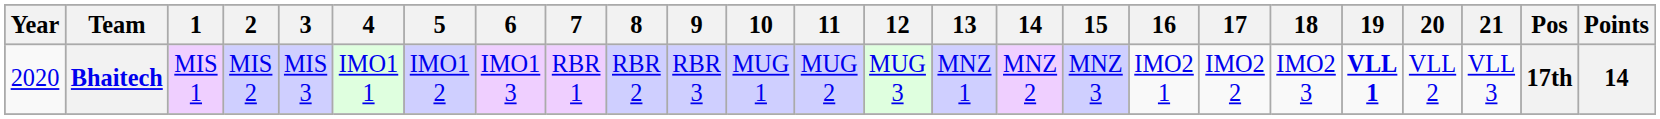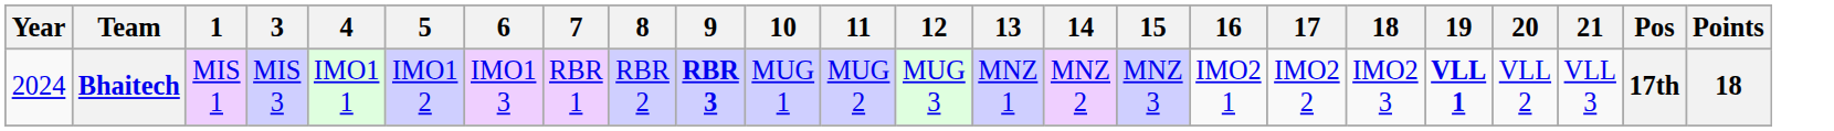 <table class="wikitable" style="text-align:center; font-size:85%">
 <tr>
 <th>Year</th>
 <th>Team</th>
 <th>1</th>
-<th>2</th>
 <th>3</th>
 <th>4</th>
 <th>5</th>
 <th>6</th>
 <th>7</th>
 <th>8</th>
 <th>9</th>
 <th>10</th>
 <th>11</th>
 <th>12</th>
 <th>13</th>
 <th>14</th>
 <th>15</th>
 <th>16</th>
 <th>17</th>
 <th>18</th>
 <th>19</th>
 <th>20</th>
 <th>21</th>
 <th>Pos</th>
 <th>Points</th>
 </tr>
 <tr>
-<td><a href='#'>2020</a></td>
+<td><a href='#'>2024</a></td>
 <th><a href='#'>Bhaitech</a></th>
 <td style="background:#EFCFFF;"><a href='#'>MIS<br>1</a><br></td>
-<td style="background:#CFCFFF;"><a href='#'>MIS<br>2</a><br></td>
 <td style="background:#CFCFFF;"><a href='#'>MIS<br>3</a><br></td>
 <td style="background:#DFFFDF;"><a href='#'>IMO1<br>1</a><br></td>
 <td style="background:#CFCFFF;"><a href='#'>IMO1<br>2</a><br></td>
 <td style="background:#EFCFFF;"><a href='#'>IMO1<br>3</a><br></td>
 <td style="background:#EFCFFF;"><a href='#'>RBR<br>1</a><br></td>
 <td style="background:#CFCFFF;"><a href='#'>RBR<br>2</a><br></td>
-<td style="background:#CFCFFF;"><a href='#'>RBR<br>3</a><br></td>
+<td style="background:#CFCFFF;"><strong><a href='#'>RBR<br>3</a><br></strong></td>
 <td style="background:#CFCFFF;"><a href='#'>MUG<br>1</a><br></td>
 <td style="background:#CFCFFF;"><a href='#'>MUG<br>2</a><br></td>
 <td style="background:#DFFFDF;"><a href='#'>MUG<br>3</a><br></td>
 <td style="background:#CFCFFF;"><a href='#'>MNZ<br>1</a><br></td>
 <td style="background:#EFCFFF;"><a href='#'>MNZ<br>2</a><br></td>
 <td style="background:#CFCFFF;"><a href='#'>MNZ<br>3</a><br></td>
 <td style="background:#;"><a href='#'>IMO2<br>1</a></td>
 <td style="background:#;"><a href='#'>IMO2<br>2</a></td>
 <td style="background:#;"><a href='#'>IMO2<br>3</a></td>
 <td style="background:#;"><strong><a href='#'>VLL<br>1</a></strong></td>
 <td style="background:#;"><a href='#'>VLL<br>2</a></td>
 <td style="background:#;"><a href='#'>VLL<br>3</a></td>
 <th>17th</th>
-<th>14</th>
+<th>18</th>
 </tr>
 </table>
